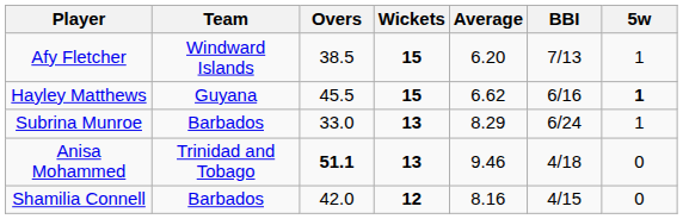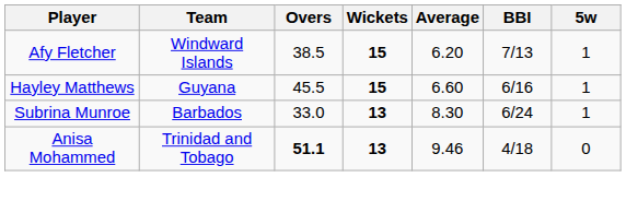 <table class="wikitable" style="text-align:center">
 <tr>
 <th width=125>Player</th>
 <th width=125>Team</th>
 <th width=60>Overs</th>
 <th width=60>Wickets</th>
 <th width=60>Average</th>
 <th width=60>BBI</th>
 <th width=60>5w</th>
 </tr>
 <tr>
 <td><a href='#'>Afy Fletcher</a></td>
 <td><a href='#'>Windward Islands</a></td>
 <td>38.5</td>
 <td><strong>15</strong></td>
 <td>6.20</td>
 <td>7/13</td>
 <td>1</td>
 </tr>
 <tr>
 <td><a href='#'>Hayley Matthews</a></td>
 <td><a href='#'>Guyana</a></td>
 <td>45.5</td>
 <td><strong>15</strong></td>
-<td>6.62</td>
+<td>6.60</td>
 <td>6/16</td>
-<td><strong>1</strong></td>
+<td>1</td>
 </tr>
 <tr>
 <td><a href='#'>Subrina Munroe</a></td>
 <td><a href='#'>Barbados</a></td>
 <td>33.0</td>
 <td><strong>13</strong></td>
-<td>8.29</td>
+<td>8.30</td>
 <td>6/24</td>
 <td>1</td>
 </tr>
 <tr>
 <td><a href='#'>Anisa Mohammed</a></td>
 <td><a href='#'>Trinidad and Tobago</a></td>
 <td><strong>51.1</strong></td>
 <td><strong>13</strong></td>
 <td>9.46</td>
 <td>4/18</td>
 <td>0</td>
 </tr>
-<tr>
-<td><a href='#'>Shamilia Connell</a></td>
-<td><a href='#'>Barbados</a></td>
-<td>42.0</td>
-<td><strong>12</strong></td>
-<td>8.16</td>
-<td>4/15</td>
-<td>0</td>
-</tr>
 </table>
